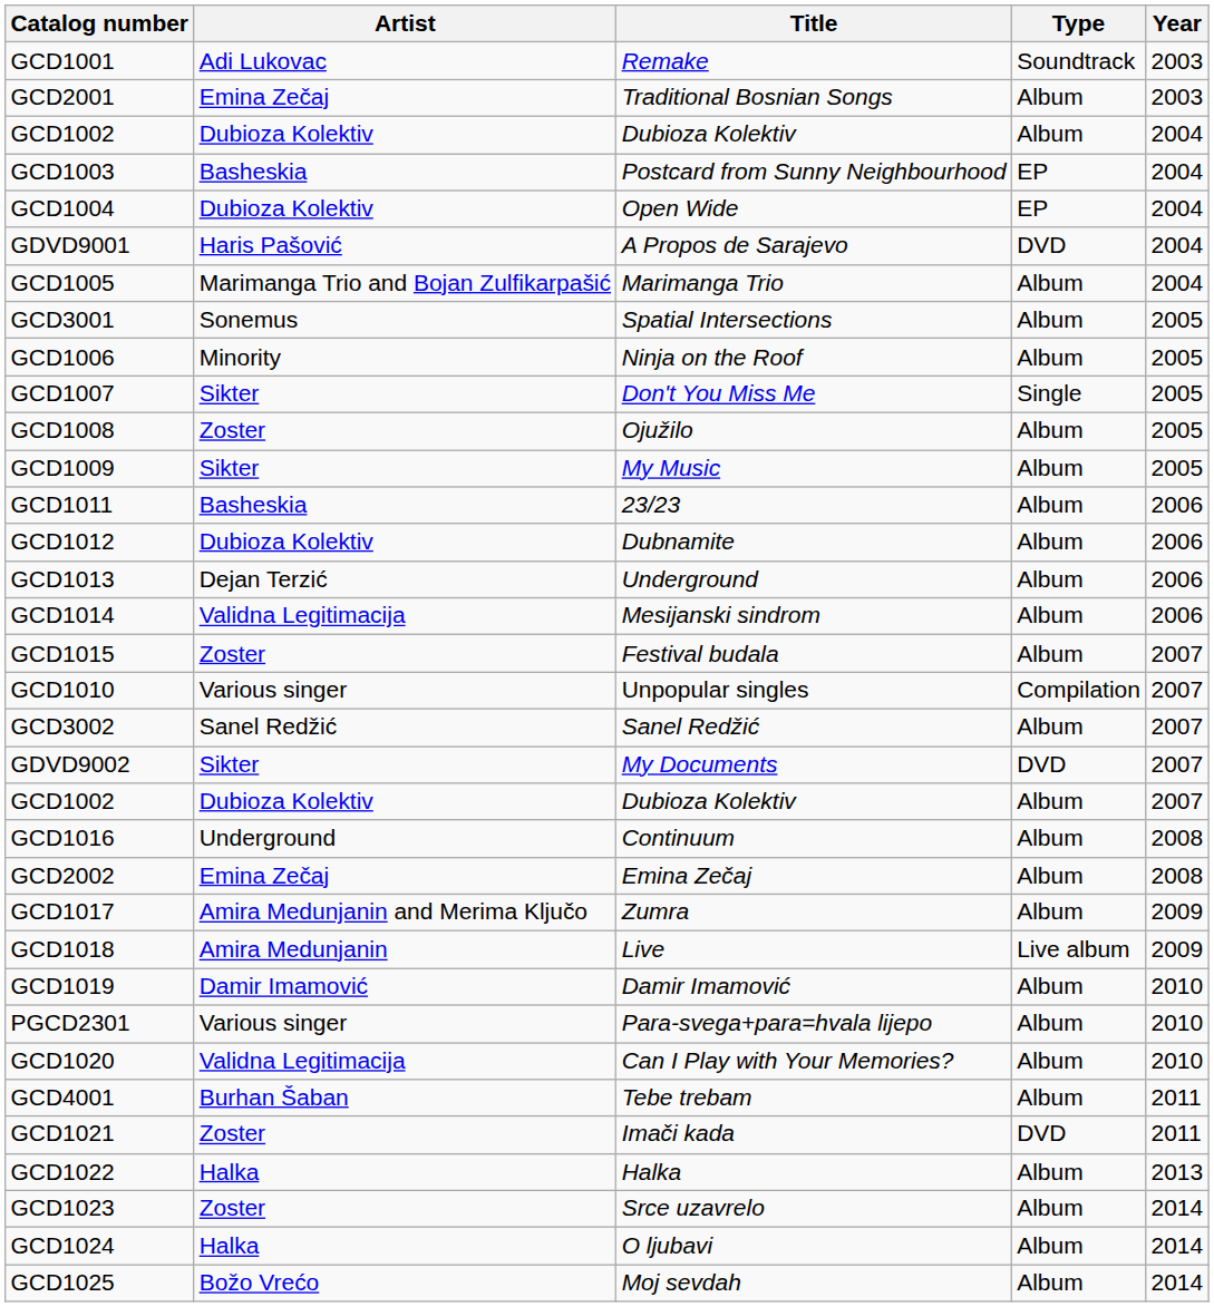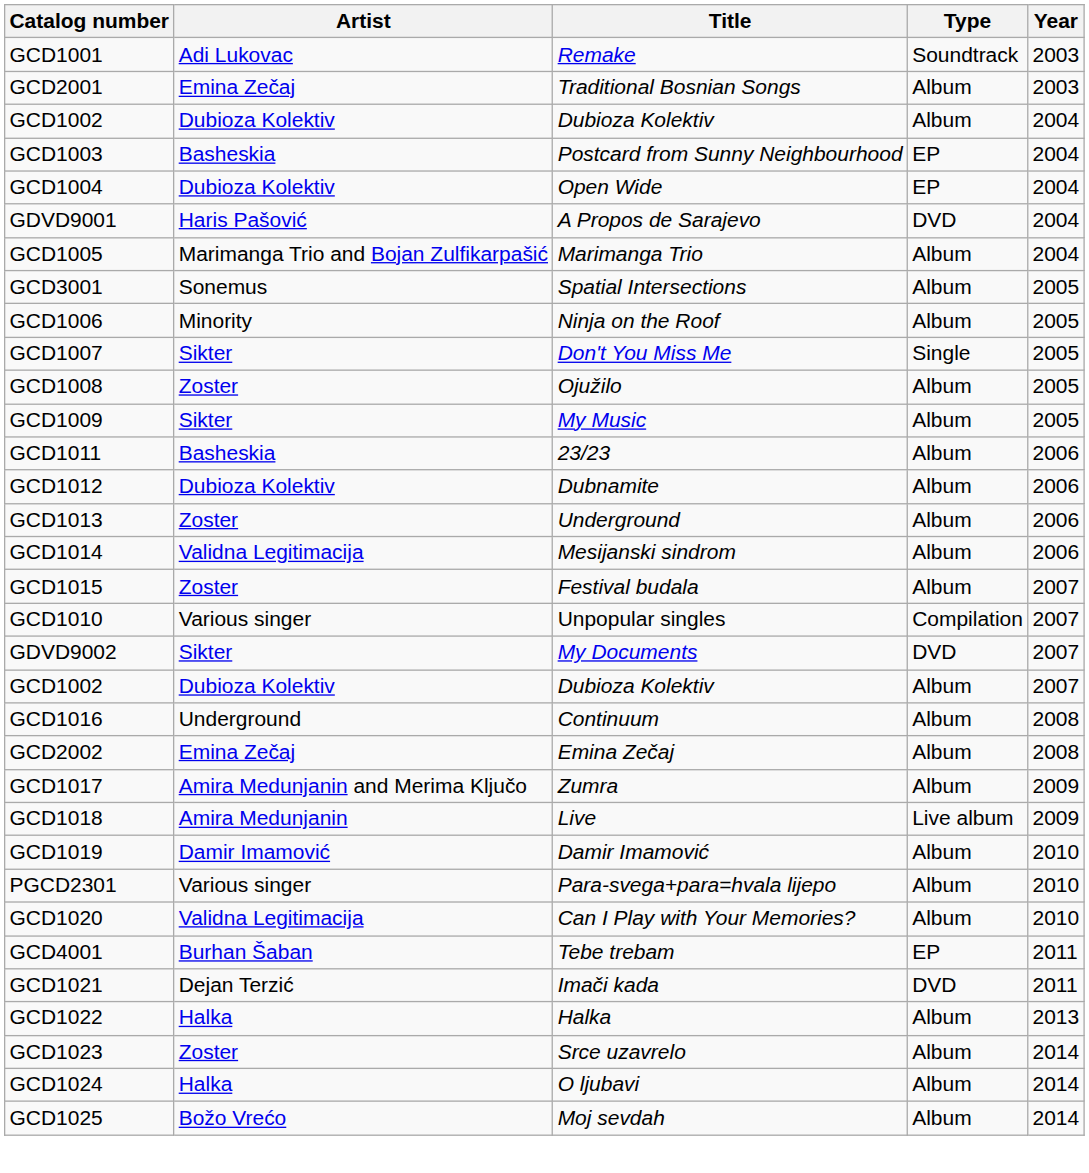 <table align="center" | class="wikitable sortable" | bgcolor="#CCCCCC">
 <tr>
 <th>Catalog number</th>
 <th>Artist</th>
 <th>Title</th>
 <th>Type</th>
 <th>Year</th>
 </tr>
 <tr>
 <td>GCD1001</td>
 <td><a href='#'>Adi Lukovac</a></td>
 <td><em><a href='#'>Remake</a></em></td>
 <td>Soundtrack</td>
 <td>2003</td>
 </tr>
 <tr>
 <td>GCD2001</td>
 <td><a href='#'>Emina Zečaj</a></td>
 <td><em>Traditional Bosnian Songs</em></td>
 <td>Album</td>
 <td>2003</td>
 </tr>
 <tr>
 <td>GCD1002</td>
 <td><a href='#'>Dubioza Kolektiv</a></td>
 <td><em>Dubioza Kolektiv</em></td>
 <td>Album</td>
 <td>2004</td>
 </tr>
 <tr>
 <td>GCD1003</td>
 <td><a href='#'>Basheskia</a></td>
 <td><em>Postcard from Sunny Neighbourhood</em></td>
 <td>EP</td>
 <td>2004</td>
 </tr>
 <tr>
 <td>GCD1004</td>
 <td><a href='#'>Dubioza Kolektiv</a></td>
 <td><em>Open Wide</em></td>
 <td>EP</td>
 <td>2004</td>
 </tr>
 <tr>
 <td>GDVD9001</td>
 <td><a href='#'>Haris Pašović</a></td>
 <td><em>A Propos de Sarajevo</em></td>
 <td>DVD</td>
 <td>2004</td>
 </tr>
 <tr>
 <td>GCD1005</td>
 <td>Marimanga Trio and <a href='#'>Bojan Zulfikarpašić</a></td>
 <td><em>Marimanga Trio</em></td>
 <td>Album</td>
 <td>2004</td>
 </tr>
 <tr>
 <td>GCD3001</td>
 <td>Sonemus</td>
 <td><em>Spatial Intersections</em></td>
 <td>Album</td>
 <td>2005</td>
 </tr>
 <tr>
 <td>GCD1006</td>
 <td>Minority</td>
 <td><em>Ninja on the Roof</em></td>
 <td>Album</td>
 <td>2005</td>
 </tr>
 <tr>
 <td>GCD1007</td>
 <td><a href='#'>Sikter</a></td>
 <td><em><a href='#'>Don't You Miss Me</a></em></td>
 <td>Single</td>
 <td>2005</td>
 </tr>
 <tr>
 <td>GCD1008</td>
 <td><a href='#'>Zoster</a></td>
 <td><em>Ojužilo</em></td>
 <td>Album</td>
 <td>2005</td>
 </tr>
 <tr>
 <td>GCD1009</td>
 <td><a href='#'>Sikter</a></td>
 <td><em><a href='#'>My Music</a></em></td>
 <td>Album</td>
 <td>2005</td>
 </tr>
 <tr>
 <td>GCD1011</td>
 <td><a href='#'>Basheskia</a></td>
 <td><em>23/23</em></td>
 <td>Album</td>
 <td>2006</td>
 </tr>
 <tr>
 <td>GCD1012</td>
 <td><a href='#'>Dubioza Kolektiv</a></td>
 <td><em>Dubnamite</em></td>
 <td>Album</td>
 <td>2006</td>
 </tr>
 <tr>
 <td>GCD1013</td>
-<td>Dejan Terzić</td>
+<td><a href='#'>Zoster</a></td>
 <td><em>Underground</em></td>
 <td>Album</td>
 <td>2006</td>
 </tr>
 <tr>
 <td>GCD1014</td>
 <td><a href='#'>Validna Legitimacija</a></td>
 <td><em>Mesijanski sindrom</em></td>
 <td>Album</td>
 <td>2006</td>
 </tr>
 <tr>
 <td>GCD1015</td>
 <td><a href='#'>Zoster</a></td>
 <td><em>Festival budala</em></td>
 <td>Album</td>
 <td>2007</td>
 </tr>
 <tr>
 <td>GCD1010</td>
 <td>Various singer</td>
 <td>Unpopular singles</td>
 <td>Compilation</td>
-<td>2007</td>
-</tr>
-<tr>
-<td>GCD3002</td>
-<td>Sanel Redžić</td>
-<td><em>Sanel Redžić</em></td>
-<td>Album</td>
 <td>2007</td>
 </tr>
 <tr>
 <td>GDVD9002</td>
 <td><a href='#'>Sikter</a></td>
 <td><em><a href='#'>My Documents</a></em></td>
 <td>DVD</td>
 <td>2007</td>
 </tr>
 <tr>
 <td>GCD1002</td>
 <td><a href='#'>Dubioza Kolektiv</a></td>
 <td><em>Dubioza Kolektiv</em></td>
 <td>Album</td>
 <td>2007</td>
 </tr>
 <tr>
 <td>GCD1016</td>
 <td>Underground</td>
 <td><em>Continuum</em></td>
 <td>Album</td>
 <td>2008</td>
 </tr>
 <tr>
 <td>GCD2002</td>
 <td><a href='#'>Emina Zečaj</a></td>
 <td><em>Emina Zečaj</em></td>
 <td>Album</td>
 <td>2008</td>
 </tr>
 <tr>
 <td>GCD1017</td>
 <td><a href='#'>Amira Medunjanin</a> and Merima Ključo</td>
 <td><em>Zumra</em></td>
 <td>Album</td>
 <td>2009</td>
 </tr>
 <tr>
 <td>GCD1018</td>
 <td><a href='#'>Amira Medunjanin</a></td>
 <td><em>Live</em></td>
 <td>Live album</td>
 <td>2009</td>
 </tr>
 <tr>
 <td>GCD1019</td>
 <td><a href='#'>Damir Imamović</a></td>
 <td><em>Damir Imamović</em></td>
 <td>Album</td>
 <td>2010</td>
 </tr>
 <tr>
 <td>PGCD2301</td>
 <td>Various singer</td>
 <td><em>Para-svega+para=hvala lijepo </em></td>
 <td>Album</td>
 <td>2010</td>
 </tr>
 <tr>
 <td>GCD1020</td>
 <td><a href='#'>Validna Legitimacija</a></td>
 <td><em>Can I Play with Your Memories?</em></td>
 <td>Album</td>
 <td>2010</td>
 </tr>
 <tr>
 <td>GCD4001</td>
 <td><a href='#'>Burhan Šaban</a></td>
 <td><em>Tebe trebam</em></td>
-<td>Album</td>
+<td>EP</td>
 <td>2011</td>
 </tr>
 <tr>
 <td>GCD1021</td>
-<td><a href='#'>Zoster</a></td>
+<td>Dejan Terzić</td>
 <td><em>Imači kada</em></td>
 <td>DVD</td>
 <td>2011</td>
 </tr>
 <tr>
 <td>GCD1022</td>
 <td><a href='#'>Halka</a></td>
 <td><em>Halka</em></td>
 <td>Album</td>
 <td>2013</td>
 </tr>
 <tr>
 <td>GCD1023</td>
 <td><a href='#'>Zoster</a></td>
 <td><em>Srce uzavrelo</em></td>
 <td>Album</td>
 <td>2014</td>
 </tr>
 <tr>
 <td>GCD1024</td>
 <td><a href='#'>Halka</a></td>
 <td><em>O ljubavi</em></td>
 <td>Album</td>
 <td>2014</td>
 </tr>
 <tr>
 <td>GCD1025</td>
 <td><a href='#'>Božo Vrećo</a></td>
 <td><em>Moj sevdah</em></td>
 <td>Album</td>
 <td>2014</td>
 </tr>
 </table>
